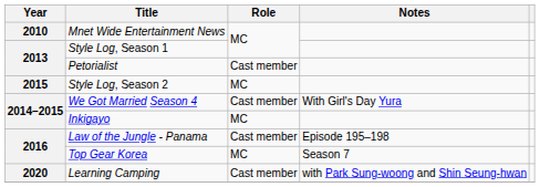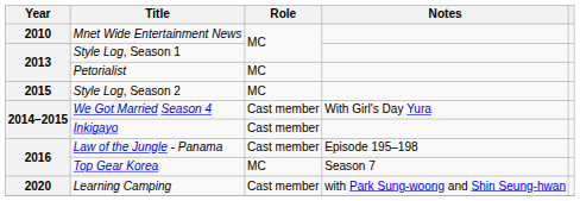 <table class="wikitable sortable plainrowheaders">
 <tr>
 <th>Year</th>
 <th>Title</th>
 <th>Role</th>
 <th>Notes</th>
 <th class="unsortable"></th>
 </tr>
 <tr>
 <th scope="row">2010</th>
 <td><em>Mnet Wide Entertainment News</em></td>
 <td rowspan="2">MC</td>
 <td></td>
 <td></td>
 </tr>
 <tr>
 <th scope="row" rowspan="2">2013</th>
 <td><em>Style Log</em>, Season 1</td>
 <td></td>
 <td></td>
 </tr>
 <tr>
 <td><em>Petorialist</em></td>
-<td>Cast member</td>
+<td>MC</td>
 <td></td>
 <td></td>
 </tr>
 <tr>
 <th scope="row">2015</th>
 <td><em>Style Log</em>, Season 2</td>
 <td>MC</td>
 <td></td>
 <td></td>
 </tr>
 <tr>
 <th scope="row" rowspan="2">2014–2015</th>
 <td><em><a href='#'>We Got Married</a> <a href='#'>Season 4</a></em></td>
 <td>Cast member</td>
 <td>With Girl's Day <a href='#'>Yura</a></td>
 <td></td>
 </tr>
 <tr>
 <td><em><a href='#'>Inkigayo</a></em></td>
-<td>MC</td>
+<td>Cast member</td>
 <td></td>
 <td></td>
 </tr>
 <tr>
 <th scope="row" rowspan="2">2016</th>
 <td><em><a href='#'>Law of the Jungle</a> - Panama</em></td>
 <td>Cast member</td>
 <td>Episode 195–198</td>
 <td></td>
 </tr>
 <tr>
 <td><em><a href='#'>Top Gear Korea</a></em></td>
 <td>MC</td>
 <td>Season 7</td>
 <td></td>
 </tr>
 <tr>
 <th scope="row">2020</th>
 <td><em>Learning Camping</em></td>
 <td>Cast member</td>
 <td>with <a href='#'>Park Sung-woong</a> and <a href='#'>Shin Seung-hwan</a></td>
 <td></td>
 </tr>
 <tr>
 </tr>
 </table>
